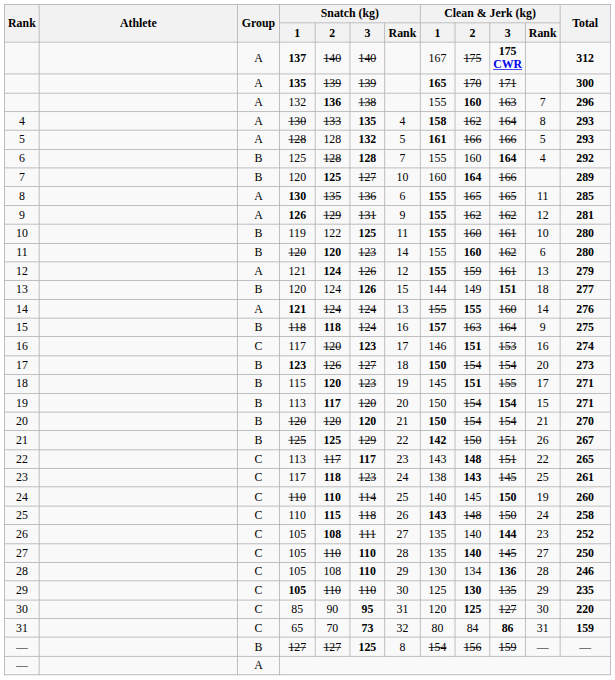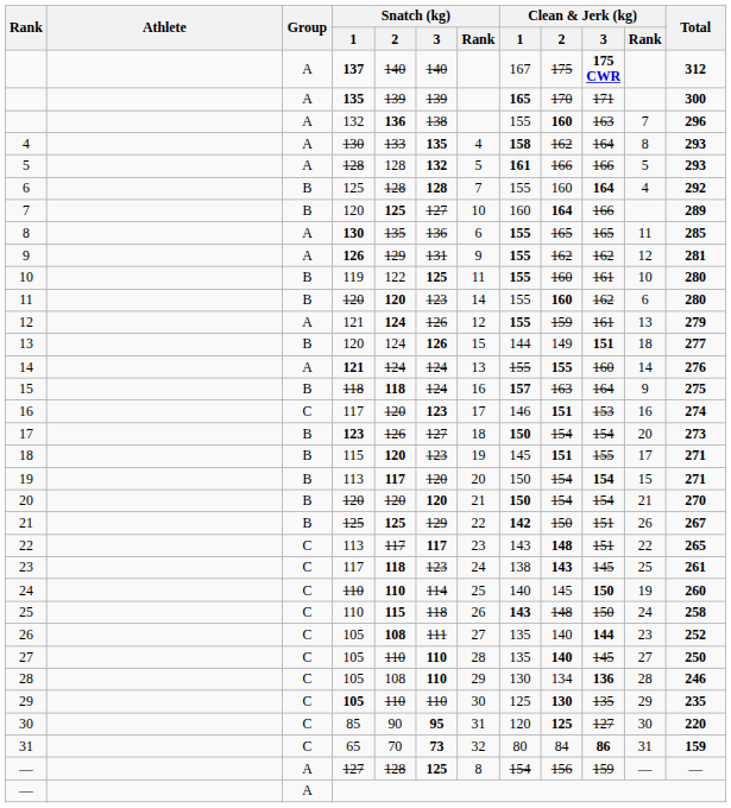 <table class = "wikitable" style="text-align:center;">
 <tr>
 <th rowspan=2 width=40>Rank</th>
 <th rowspan=2 width=260>Athlete</th>
 <th rowspan=2 width=50>Group</th>
 <th colspan=4>Snatch (kg)</th>
 <th colspan=4>Clean & Jerk (kg)</th>
 <th rowspan=2 width=60>Total</th>
 </tr>
 <tr>
 <th width=40>1</th>
 <th width=40>2</th>
 <th width=40>3</th>
 <th width=40>Rank</th>
 <th width=40>1</th>
 <th width=40>2</th>
 <th width=40>3</th>
 <th width=40>Rank</th>
 </tr>
 <tr>
 <td></td>
 <td align=left></td>
 <td>A</td>
 <td><strong>137</strong></td>
 <td><s>140</s></td>
 <td><s>140</s></td>
 <td></td>
 <td>167</td>
 <td><s>175</s></td>
 <td><strong>175 <a href='#'>CWR</a></strong></td>
 <td></td>
 <td><strong>312</strong></td>
 </tr>
 <tr>
 <td></td>
 <td align=left></td>
 <td>A</td>
 <td><strong>135</strong></td>
 <td><s>139</s></td>
 <td><s>139</s></td>
 <td></td>
 <td><strong>165</strong></td>
 <td><s>170</s></td>
 <td><s>171</s></td>
 <td></td>
 <td><strong>300</strong></td>
 </tr>
 <tr>
 <td></td>
 <td align=left></td>
 <td>A</td>
 <td>132</td>
 <td><strong>136</strong></td>
 <td><s>138</s></td>
 <td></td>
 <td>155</td>
 <td><strong>160</strong></td>
 <td><s>163</s></td>
 <td>7</td>
 <td><strong>296</strong></td>
 </tr>
 <tr>
 <td>4</td>
 <td align=left></td>
 <td>A</td>
 <td><s>130</s></td>
 <td><s>133</s></td>
 <td><strong>135</strong></td>
 <td>4</td>
 <td><strong>158</strong></td>
 <td><s>162</s></td>
 <td><s>164</s></td>
 <td>8</td>
 <td><strong>293</strong></td>
 </tr>
 <tr>
 <td>5</td>
 <td align=left></td>
 <td>A</td>
 <td><s>128</s></td>
 <td>128</td>
 <td><strong>132</strong></td>
 <td>5</td>
 <td><strong>161</strong></td>
 <td><s>166</s></td>
 <td><s>166</s></td>
 <td>5</td>
 <td><strong>293</strong></td>
 </tr>
 <tr>
 <td>6</td>
 <td align=left></td>
 <td>B</td>
 <td>125</td>
 <td><s>128</s></td>
 <td><strong>128</strong></td>
 <td>7</td>
 <td>155</td>
 <td>160</td>
 <td><strong>164</strong></td>
 <td>4</td>
 <td><strong>292</strong></td>
 </tr>
 <tr>
 <td>7</td>
 <td align=left></td>
 <td>B</td>
 <td>120</td>
 <td><strong>125</strong></td>
 <td><s>127</s></td>
 <td>10</td>
 <td>160</td>
 <td><strong>164</strong></td>
 <td><s>166</s></td>
 <td></td>
 <td><strong>289</strong></td>
 </tr>
 <tr>
 <td>8</td>
 <td align=left></td>
 <td>A</td>
 <td><strong>130</strong></td>
 <td><s>135</s></td>
 <td><s>136</s></td>
 <td>6</td>
 <td><strong>155</strong></td>
 <td><s>165</s></td>
 <td><s>165</s></td>
 <td>11</td>
 <td><strong>285</strong></td>
 </tr>
 <tr>
 <td>9</td>
 <td align=left></td>
 <td>A</td>
 <td><strong>126</strong></td>
 <td><s>129</s></td>
 <td><s>131</s></td>
 <td>9</td>
 <td><strong>155</strong></td>
 <td><s>162</s></td>
 <td><s>162</s></td>
 <td>12</td>
 <td><strong>281</strong></td>
 </tr>
 <tr>
 <td>10</td>
 <td align=left></td>
 <td>B</td>
 <td>119</td>
 <td>122</td>
 <td><strong>125</strong></td>
 <td>11</td>
 <td><strong>155</strong></td>
 <td><s>160</s></td>
 <td><s>161</s></td>
 <td>10</td>
 <td><strong>280</strong></td>
 </tr>
 <tr>
 <td>11</td>
 <td align=left></td>
 <td>B</td>
 <td><s>120</s></td>
 <td><strong>120</strong></td>
 <td><s>123</s></td>
 <td>14</td>
 <td>155</td>
 <td><strong>160</strong></td>
 <td><s>162</s></td>
 <td>6</td>
 <td><strong>280</strong></td>
 </tr>
 <tr>
 <td>12</td>
 <td align=left></td>
 <td>A</td>
 <td>121</td>
 <td><strong>124</strong></td>
 <td><s>126</s></td>
 <td>12</td>
 <td><strong>155</strong></td>
 <td><s>159</s></td>
 <td><s>161</s></td>
 <td>13</td>
 <td><strong>279</strong></td>
 </tr>
 <tr>
 <td>13</td>
 <td align=left></td>
 <td>B</td>
 <td>120</td>
 <td>124</td>
 <td><strong>126</strong></td>
 <td>15</td>
 <td>144</td>
 <td>149</td>
 <td><strong>151</strong></td>
 <td>18</td>
 <td><strong>277</strong></td>
 </tr>
 <tr>
 <td>14</td>
 <td align=left></td>
 <td>A</td>
 <td><strong>121</strong></td>
 <td><s>124</s></td>
 <td><s>124</s></td>
 <td>13</td>
 <td><s>155</s></td>
 <td><strong>155</strong></td>
 <td><s>160</s></td>
 <td>14</td>
 <td><strong>276</strong></td>
 </tr>
 <tr>
 <td>15</td>
 <td align=left></td>
 <td>B</td>
 <td><s>118</s></td>
 <td><strong>118</strong></td>
 <td><s>124</s></td>
 <td>16</td>
 <td><strong>157</strong></td>
 <td><s>163</s></td>
 <td><s>164</s></td>
 <td>9</td>
 <td><strong>275</strong></td>
 </tr>
 <tr>
 <td>16</td>
 <td align=left></td>
 <td>C</td>
 <td>117</td>
 <td><s>120</s></td>
 <td><strong>123</strong></td>
 <td>17</td>
 <td>146</td>
 <td><strong>151</strong></td>
 <td><s>153</s></td>
 <td>16</td>
 <td><strong>274</strong></td>
 </tr>
 <tr>
 <td>17</td>
 <td align=left></td>
 <td>B</td>
 <td><strong>123</strong></td>
 <td><s>126</s></td>
 <td><s>127</s></td>
 <td>18</td>
 <td><strong>150</strong></td>
 <td><s>154</s></td>
 <td><s>154</s></td>
 <td>20</td>
 <td><strong>273</strong></td>
 </tr>
 <tr>
 <td>18</td>
 <td align=left></td>
 <td>B</td>
 <td>115</td>
 <td><strong>120</strong></td>
 <td><s>123</s></td>
 <td>19</td>
 <td>145</td>
 <td><strong>151</strong></td>
 <td><s>155</s></td>
 <td>17</td>
 <td><strong>271</strong></td>
 </tr>
 <tr>
 <td>19</td>
 <td align=left></td>
 <td>B</td>
 <td>113</td>
 <td><strong>117</strong></td>
 <td><s>120</s></td>
 <td>20</td>
 <td>150</td>
 <td><s>154</s></td>
 <td><strong>154</strong></td>
 <td>15</td>
 <td><strong>271</strong></td>
 </tr>
 <tr>
 <td>20</td>
 <td align=left></td>
 <td>B</td>
 <td><s>120</s></td>
 <td><s>120</s></td>
 <td><strong>120</strong></td>
 <td>21</td>
 <td><strong>150</strong></td>
 <td><s>154</s></td>
 <td><s>154</s></td>
 <td>21</td>
 <td><strong>270</strong></td>
 </tr>
 <tr>
 <td>21</td>
 <td align=left></td>
 <td>B</td>
 <td><s>125</s></td>
 <td><strong>125</strong></td>
 <td><s>129</s></td>
 <td>22</td>
 <td><strong>142</strong></td>
 <td><s>150</s></td>
 <td><s>151</s></td>
 <td>26</td>
 <td><strong>267</strong></td>
 </tr>
 <tr>
 <td>22</td>
 <td align=left></td>
 <td>C</td>
 <td>113</td>
 <td><s>117</s></td>
 <td><strong>117</strong></td>
 <td>23</td>
 <td>143</td>
 <td><strong>148</strong></td>
 <td><s>151</s></td>
 <td>22</td>
 <td><strong>265</strong></td>
 </tr>
 <tr>
 <td>23</td>
 <td align=left></td>
 <td>C</td>
 <td>117</td>
 <td><strong>118</strong></td>
 <td><s>123</s></td>
 <td>24</td>
 <td>138</td>
 <td><strong>143</strong></td>
 <td><s>145</s></td>
 <td>25</td>
 <td><strong>261</strong></td>
 </tr>
 <tr>
 <td>24</td>
 <td align=left></td>
 <td>C</td>
 <td><s>110</s></td>
 <td><strong>110</strong></td>
 <td><s>114</s></td>
 <td>25</td>
 <td>140</td>
 <td>145</td>
 <td><strong>150</strong></td>
 <td>19</td>
 <td><strong>260</strong></td>
 </tr>
 <tr>
 <td>25</td>
 <td align=left></td>
 <td>C</td>
 <td>110</td>
 <td><strong>115</strong></td>
 <td><s>118</s></td>
 <td>26</td>
 <td><strong>143</strong></td>
 <td><s>148</s></td>
 <td><s>150</s></td>
 <td>24</td>
 <td><strong>258</strong></td>
 </tr>
 <tr>
 <td>26</td>
 <td align=left></td>
 <td>C</td>
 <td>105</td>
 <td><strong>108</strong></td>
 <td><s>111</s></td>
 <td>27</td>
 <td>135</td>
 <td>140</td>
 <td><strong>144</strong></td>
 <td>23</td>
 <td><strong>252</strong></td>
 </tr>
 <tr>
 <td>27</td>
 <td align=left></td>
 <td>C</td>
 <td>105</td>
 <td><s>110</s></td>
 <td><strong>110</strong></td>
 <td>28</td>
 <td>135</td>
 <td><strong>140</strong></td>
 <td><s>145</s></td>
 <td>27</td>
 <td><strong>250</strong></td>
 </tr>
 <tr>
 <td>28</td>
 <td align=left></td>
 <td>C</td>
 <td>105</td>
 <td>108</td>
 <td><strong>110</strong></td>
 <td>29</td>
 <td>130</td>
 <td>134</td>
 <td><strong>136</strong></td>
 <td>28</td>
 <td><strong>246</strong></td>
 </tr>
 <tr>
 <td>29</td>
 <td align=left></td>
 <td>C</td>
 <td><strong>105</strong></td>
 <td><s>110</s></td>
 <td><s>110</s></td>
 <td>30</td>
 <td>125</td>
 <td><strong>130</strong></td>
 <td><s>135</s></td>
 <td>29</td>
 <td><strong>235</strong></td>
 </tr>
 <tr>
 <td>30</td>
 <td align=left></td>
 <td>C</td>
 <td>85</td>
 <td>90</td>
 <td><strong>95</strong></td>
 <td>31</td>
 <td>120</td>
 <td><strong>125</strong></td>
 <td><s>127</s></td>
 <td>30</td>
 <td><strong>220</strong></td>
 </tr>
 <tr>
 <td>31</td>
 <td align=left></td>
 <td>C</td>
 <td>65</td>
 <td>70</td>
 <td><strong>73</strong></td>
 <td>32</td>
 <td>80</td>
 <td>84</td>
 <td><strong>86</strong></td>
 <td>31</td>
 <td><strong>159</strong></td>
 </tr>
 <tr>
 <td>—</td>
 <td align=left></td>
-<td>B</td>
+<td>A</td>
 <td><s>127</s></td>
-<td><s>127</s></td>
+<td><s>128</s></td>
 <td><strong>125</strong></td>
 <td>8</td>
 <td><s>154</s></td>
 <td><s>156</s></td>
 <td><s>159</s></td>
 <td>—</td>
 <td>—</td>
 </tr>
 <tr>
 <td>—</td>
 <td align=left></td>
 <td>A</td>
 <td colspan=9></td>
 </tr>
 </table>
